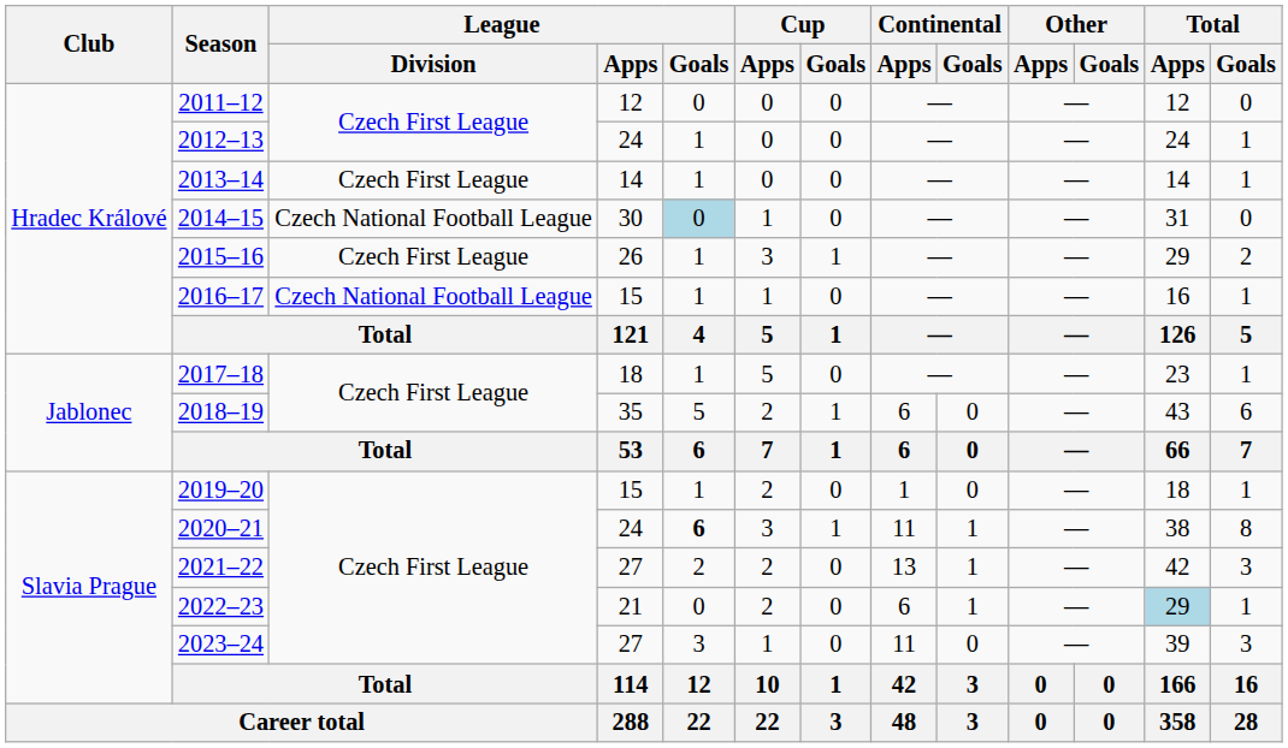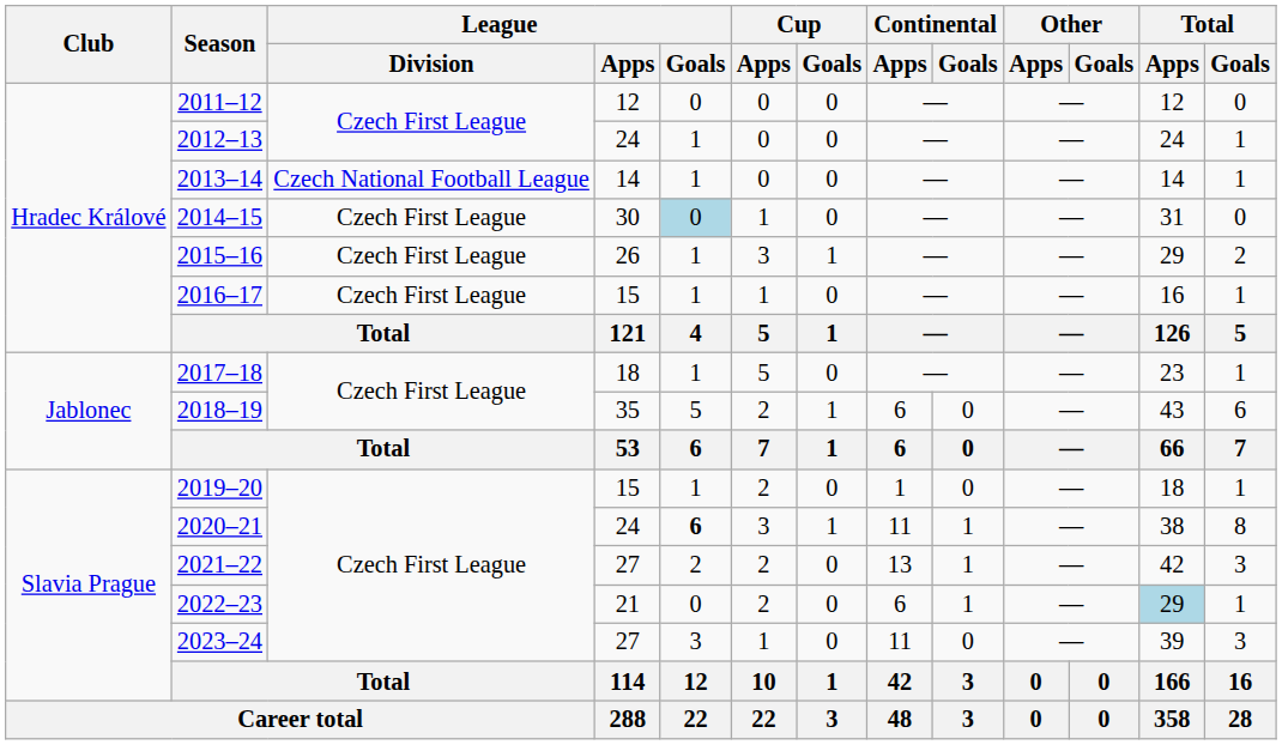 <table class="wikitable" style="text-align:center">
 <tr>
 <th rowspan=2>Club</th>
 <th rowspan=2>Season</th>
 <th colspan=3>League</th>
 <th colspan=2>Cup</th>
 <th colspan=2>Continental</th>
 <th colspan=2>Other</th>
 <th colspan=2>Total</th>
 </tr>
 <tr>
 <th>Division</th>
 <th>Apps</th>
 <th>Goals</th>
 <th>Apps</th>
 <th>Goals</th>
 <th>Apps</th>
 <th>Goals</th>
 <th>Apps</th>
 <th>Goals</th>
 <th>Apps</th>
 <th>Goals</th>
 </tr>
 <tr>
 <td rowspan="7"><a href='#'>Hradec Králové</a></td>
 <td><a href='#'>2011–12</a></td>
 <td rowspan="2"><a href='#'>Czech First League</a></td>
 <td>12</td>
 <td>0</td>
 <td>0</td>
 <td>0</td>
 <td colspan="2">—</td>
 <td colspan="2">—</td>
 <td>12</td>
 <td>0</td>
 </tr>
 <tr>
 <td><a href='#'>2012–13</a></td>
 <td>24</td>
 <td>1</td>
 <td>0</td>
 <td>0</td>
 <td colspan="2">—</td>
 <td colspan="2">—</td>
 <td>24</td>
 <td>1</td>
 </tr>
 <tr>
 <td><a href='#'>2013–14</a></td>
-<td>Czech First League</td>
+<td><a href='#'>Czech National Football League</a></td>
 <td>14</td>
 <td>1</td>
 <td>0</td>
 <td>0</td>
 <td colspan="2">—</td>
 <td colspan="2">—</td>
 <td>14</td>
 <td>1</td>
 </tr>
 <tr>
 <td><a href='#'>2014–15</a></td>
-<td>Czech National Football League</td>
+<td>Czech First League</td>
 <td>30</td>
 <td style="background: lightblue;">0</td>
 <td>1</td>
 <td>0</td>
 <td colspan="2">—</td>
 <td colspan="2">—</td>
 <td>31</td>
 <td>0</td>
 </tr>
 <tr>
 <td><a href='#'>2015–16</a></td>
 <td>Czech First League</td>
 <td>26</td>
 <td>1</td>
 <td>3</td>
 <td>1</td>
 <td colspan="2">—</td>
 <td colspan="2">—</td>
 <td>29</td>
 <td>2</td>
 </tr>
 <tr>
 <td><a href='#'>2016–17</a></td>
-<td><a href='#'>Czech National Football League</a></td>
+<td>Czech First League</td>
 <td>15</td>
 <td>1</td>
 <td>1</td>
 <td>0</td>
 <td colspan="2">—</td>
 <td colspan="2">—</td>
 <td>16</td>
 <td>1</td>
 </tr>
 <tr>
 <th colspan="2">Total</th>
 <th>121</th>
 <th>4</th>
 <th>5</th>
 <th>1</th>
 <th colspan="2">—</th>
 <th colspan="2">—</th>
 <th>126</th>
 <th>5</th>
 </tr>
 <tr>
 <td rowspan="3"><a href='#'>Jablonec</a></td>
 <td><a href='#'>2017–18</a></td>
 <td rowspan="2">Czech First League</td>
 <td>18</td>
 <td>1</td>
 <td>5</td>
 <td>0</td>
 <td colspan="2">—</td>
 <td colspan="2">—</td>
 <td>23</td>
 <td>1</td>
 </tr>
 <tr>
 <td><a href='#'>2018–19</a></td>
 <td>35</td>
 <td>5</td>
 <td>2</td>
 <td>1</td>
 <td>6</td>
 <td>0</td>
 <td colspan="2">—</td>
 <td>43</td>
 <td>6</td>
 </tr>
 <tr>
 <th colspan="2">Total</th>
 <th>53</th>
 <th>6</th>
 <th>7</th>
 <th>1</th>
 <th>6</th>
 <th>0</th>
 <th colspan="2">—</th>
 <th>66</th>
 <th>7</th>
 </tr>
 <tr>
 <td rowspan="6"><a href='#'>Slavia Prague</a></td>
 <td><a href='#'>2019–20</a></td>
 <td rowspan="5">Czech First League</td>
 <td>15</td>
 <td>1</td>
 <td>2</td>
 <td>0</td>
 <td>1</td>
 <td>0</td>
 <td colspan="2">—</td>
 <td>18</td>
 <td>1</td>
 </tr>
 <tr>
 <td><a href='#'>2020–21</a></td>
 <td>24</td>
 <td><strong>6</strong></td>
 <td>3</td>
 <td>1</td>
 <td>11</td>
 <td>1</td>
 <td colspan="2">—</td>
 <td>38</td>
 <td>8</td>
 </tr>
 <tr>
 <td><a href='#'>2021–22</a></td>
 <td>27</td>
 <td>2</td>
 <td>2</td>
 <td>0</td>
 <td>13</td>
 <td>1</td>
 <td colspan="2">—</td>
 <td>42</td>
 <td>3</td>
 </tr>
 <tr>
 <td><a href='#'>2022–23</a></td>
 <td>21</td>
 <td>0</td>
 <td>2</td>
 <td>0</td>
 <td>6</td>
 <td>1</td>
 <td colspan="2">—</td>
 <td style="background: lightblue;">29</td>
 <td>1</td>
 </tr>
 <tr>
 <td><a href='#'>2023–24</a></td>
 <td>27</td>
 <td>3</td>
 <td>1</td>
 <td>0</td>
 <td>11</td>
 <td>0</td>
 <td colspan="2">—</td>
 <td>39</td>
 <td>3</td>
 </tr>
 <tr>
 <th colspan="2">Total</th>
 <th>114</th>
 <th>12</th>
 <th>10</th>
 <th>1</th>
 <th>42</th>
 <th>3</th>
 <th>0</th>
 <th>0</th>
 <th>166</th>
 <th>16</th>
 </tr>
 <tr>
 <th colspan="3">Career total</th>
 <th>288</th>
 <th>22</th>
 <th>22</th>
 <th>3</th>
 <th>48</th>
 <th>3</th>
 <th>0</th>
 <th>0</th>
 <th>358</th>
 <th>28</th>
 </tr>
 </table>
